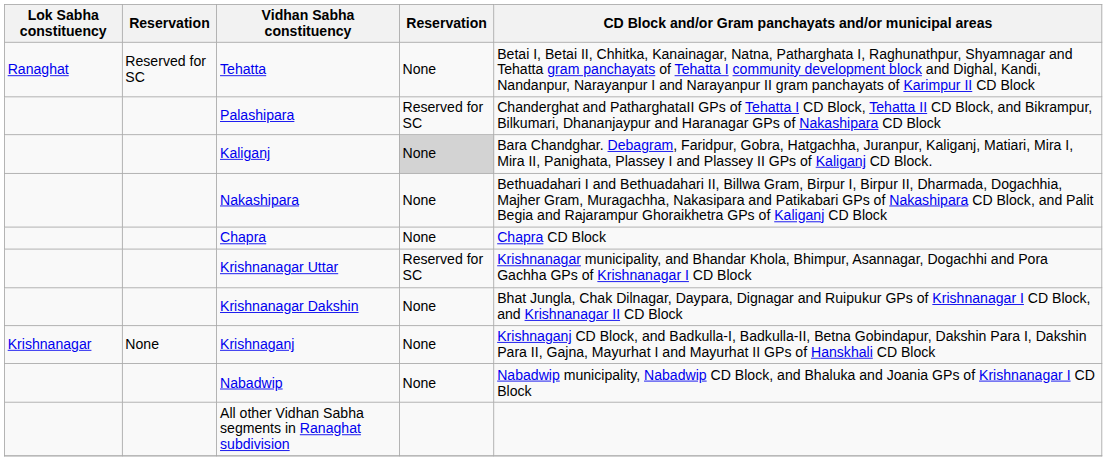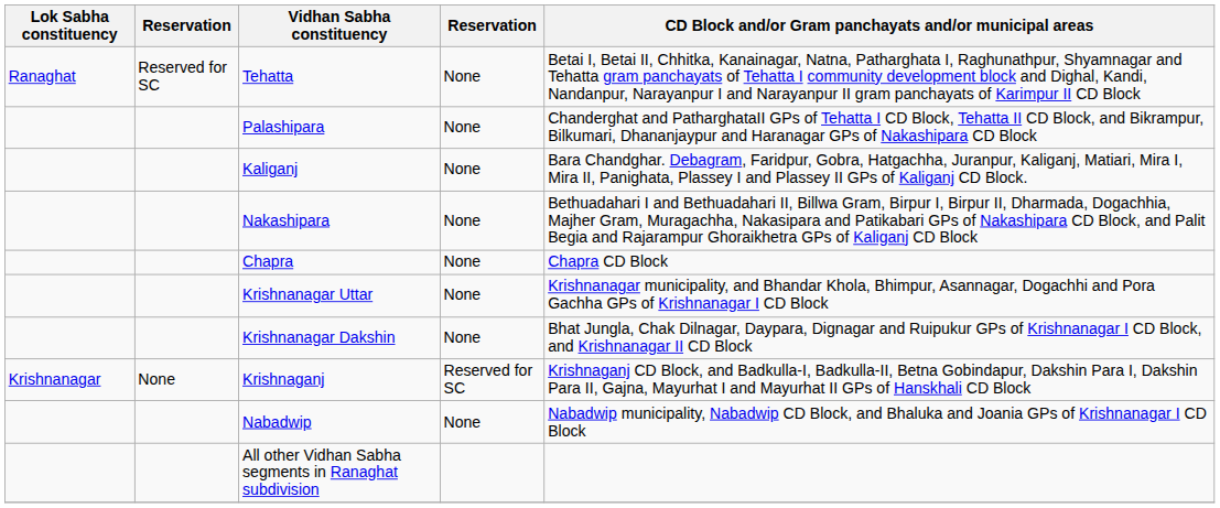 <table class="wikitable sortable">
 <tr>
 <th>Lok Sabha constituency</th>
 <th>Reservation</th>
 <th>Vidhan Sabha constituency</th>
 <th>Reservation</th>
 <th>CD Block and/or Gram panchayats and/or municipal areas</th>
 </tr>
 <tr>
 <td><a href='#'>Ranaghat</a></td>
 <td>Reserved for SC</td>
 <td><a href='#'>Tehatta</a></td>
 <td>None</td>
 <td>Betai I, Betai II, Chhitka, Kanainagar, Natna, Patharghata I, Raghunathpur, Shyamnagar and Tehatta <a href='#'>gram panchayats</a> of <a href='#'>Tehatta I</a> <a href='#'>community development block</a> and  Dighal, Kandi, Nandanpur, Narayanpur I and Narayanpur II gram panchayats of <a href='#'>Karimpur II</a> CD Block</td>
 </tr>
 <tr>
 <td></td>
 <td></td>
 <td><a href='#'>Palashipara</a></td>
-<td>Reserved for SC</td>
+<td>None</td>
 <td>Chanderghat and PatharghataII GPs of <a href='#'>Tehatta I</a> CD Block, <a href='#'>Tehatta II</a> CD Block, and Bikrampur, Bilkumari, Dhananjaypur and Haranagar GPs of <a href='#'>Nakashipara</a> CD Block</td>
 </tr>
 <tr>
 <td></td>
 <td></td>
 <td><a href='#'>Kaliganj</a></td>
-<td style="background: lightgrey;">None</td>
+<td>None</td>
 <td>Bara Chandghar. <a href='#'>Debagram</a>, Faridpur, Gobra, Hatgachha, Juranpur, Kaliganj, Matiari, Mira I, Mira II, Panighata, Plassey I and Plassey II GPs of <a href='#'>Kaliganj</a> CD Block.</td>
 </tr>
 <tr>
 <td></td>
 <td></td>
 <td><a href='#'>Nakashipara</a></td>
 <td>None</td>
 <td>Bethuadahari I and Bethuadahari II, Billwa Gram, Birpur I, Birpur II, Dharmada, Dogachhia, Majher Gram, Muragachha, Nakasipara and Patikabari GPs of <a href='#'>Nakashipara</a> CD Block, and Palit Begia and Rajarampur Ghoraikhetra GPs of <a href='#'>Kaliganj</a> CD Block</td>
 </tr>
 <tr>
 <td></td>
 <td></td>
 <td><a href='#'>Chapra</a></td>
 <td>None</td>
 <td><a href='#'>Chapra</a> CD Block</td>
 </tr>
 <tr>
 <td></td>
 <td></td>
 <td><a href='#'>Krishnanagar Uttar</a></td>
-<td>Reserved for SC</td>
+<td>None</td>
 <td><a href='#'>Krishnanagar</a> municipality, and Bhandar Khola, Bhimpur, Asannagar, Dogachhi and Pora Gachha GPs of <a href='#'>Krishnanagar I</a> CD Block</td>
 </tr>
 <tr>
 <td></td>
 <td></td>
 <td><a href='#'>Krishnanagar Dakshin</a></td>
 <td>None</td>
 <td>Bhat Jungla, Chak Dilnagar, Daypara, Dignagar and Ruipukur GPs of <a href='#'>Krishnanagar I</a> CD Block, and <a href='#'>Krishnanagar II</a> CD Block</td>
 </tr>
 <tr>
 <td><a href='#'>Krishnanagar</a></td>
 <td>None</td>
 <td><a href='#'>Krishnaganj</a></td>
-<td>None</td>
+<td>Reserved for SC</td>
 <td><a href='#'>Krishnaganj</a> CD Block, and Badkulla-I, Badkulla-II, Betna Gobindapur, Dakshin Para I, Dakshin Para II, Gajna, Mayurhat I and Mayurhat II GPs of <a href='#'>Hanskhali</a> CD Block</td>
 </tr>
 <tr>
 <td></td>
 <td></td>
 <td><a href='#'>Nabadwip</a></td>
 <td>None</td>
 <td><a href='#'>Nabadwip</a> municipality, <a href='#'>Nabadwip</a> CD Block, and Bhaluka and Joania GPs of <a href='#'>Krishnanagar I</a> CD Block</td>
 </tr>
 <tr>
 <td></td>
 <td></td>
 <td>All other Vidhan Sabha segments in <a href='#'>Ranaghat subdivision</a></td>
 <td></td>
 <td></td>
 </tr>
 <tr>
 </tr>
 </table>
